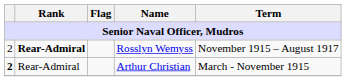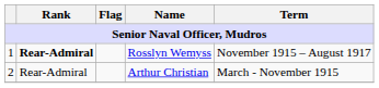 <table class="wikitable">
 <tr>
 <th></th>
 <th>Rank</th>
 <th>Flag</th>
 <th>Name</th>
 <th>Term</th>
 </tr>
 <tr>
 <td colspan="5" align="center" style="background:#dcdcfe;"><strong>Senior Naval Officer, Mudros</strong></td>
 </tr>
 <tr>
-<td>2</td>
+<td>1</td>
 <td><strong>Rear-Admiral</strong></td>
 <td></td>
 <td><a href='#'>Rosslyn Wemyss</a></td>
 <td>November 1915 – August 1917</td>
 </tr>
 <tr>
-<td><strong>2</strong></td>
+<td>2</td>
 <td>Rear-Admiral</td>
 <td></td>
 <td><a href='#'>Arthur Christian</a></td>
 <td>March - November 1915</td>
 </tr>
 <tr>
 </tr>
 </table>
